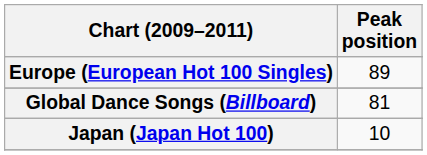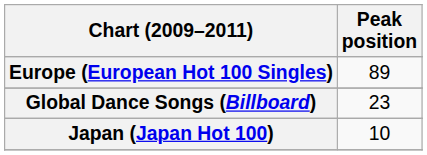 <table class="wikitable sortable plainrowheaders" style="text-align:center">
 <tr>
 <th scope="col">Chart (2009–2011)</th>
 <th scope="col">Peak<br>position</th>
 </tr>
 <tr>
 </tr>
 <tr>
 </tr>
 <tr>
 </tr>
 <tr>
 <th scope="row">Europe (<a href='#'>European Hot 100 Singles</a>)</th>
 <td>89</td>
 </tr>
 <tr>
 </tr>
 <tr>
 </tr>
 <tr>
 <th scope="row">Global Dance Songs (<em><a href='#'>Billboard</a></em>)</th>
-<td>81</td>
+<td>23</td>
 </tr>
 <tr>
 </tr>
 <tr>
 </tr>
 <tr>
 </tr>
 <tr>
 <th scope="row">Japan (<a href='#'>Japan Hot 100</a>)</th>
 <td>10</td>
 </tr>
 <tr>
 </tr>
 <tr>
 </tr>
 <tr>
 </tr>
 <tr>
 </tr>
 <tr>
 </tr>
 <tr>
 </tr>
 <tr>
 </tr>
 </table>
